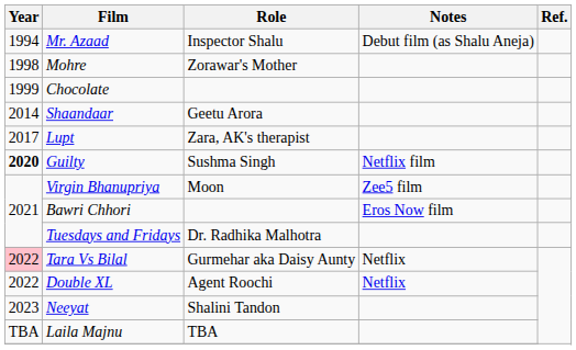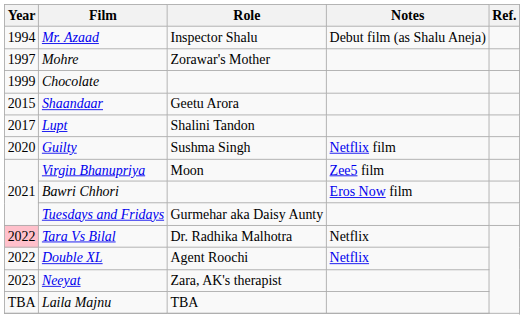 <table class="wikitable sortable">
 <tr>
 <th>Year</th>
 <th>Film</th>
 <th>Role</th>
 <th>Notes</th>
 <th>Ref.</th>
 </tr>
 <tr>
 <td>1994</td>
 <td><em><a href='#'>Mr. Azaad</a></em></td>
 <td>Inspector Shalu</td>
 <td>Debut film (as Shalu Aneja)</td>
 <td></td>
 </tr>
 <tr>
-<td>1998</td>
+<td>1997</td>
 <td><em>Mohre</em></td>
 <td>Zorawar's Mother</td>
 <td></td>
 <td></td>
 </tr>
 <tr>
 <td>1999</td>
 <td><em>Chocolate</em></td>
 <td></td>
 <td></td>
 <td></td>
 </tr>
 <tr>
-<td>2014</td>
+<td>2015</td>
 <td><em><a href='#'>Shaandaar</a></em></td>
 <td>Geetu Arora</td>
 <td></td>
 <td></td>
 </tr>
 <tr>
 <td>2017</td>
 <td><em><a href='#'>Lupt</a></em></td>
-<td>Zara, AK's therapist</td>
+<td>Shalini Tandon</td>
 <td></td>
 <td></td>
 </tr>
 <tr>
-<td><strong>2020</strong></td>
+<td>2020</td>
 <td><em><a href='#'>Guilty</a></em></td>
 <td>Sushma Singh</td>
 <td><a href='#'>Netflix</a> film</td>
 <td></td>
 </tr>
 <tr>
 <td rowspan="3">2021</td>
 <td><em><a href='#'>Virgin Bhanupriya</a></em></td>
 <td>Moon</td>
 <td><a href='#'>Zee5</a> film</td>
 <td></td>
 </tr>
 <tr>
 <td><em>Bawri Chhori</em></td>
 <td></td>
 <td><a href='#'>Eros Now</a> film</td>
 <td></td>
 </tr>
 <tr>
 <td><em><a href='#'>Tuesdays and Fridays</a></em></td>
-<td>Dr. Radhika Malhotra</td>
+<td>Gurmehar aka Daisy Aunty</td>
 <td></td>
 <td></td>
 </tr>
 <tr>
 <td style="background: pink;">2022</td>
 <td><em><a href='#'>Tara Vs Bilal</a></em></td>
-<td>Gurmehar aka Daisy Aunty</td>
+<td>Dr. Radhika Malhotra</td>
 <td>Netflix</td>
 </tr>
 <tr>
 <td>2022</td>
 <td><em><a href='#'>Double XL</a></em></td>
 <td>Agent Roochi</td>
 <td><a href='#'>Netflix</a></td>
 </tr>
 <tr>
 <td>2023</td>
 <td><em><a href='#'>Neeyat</a></em></td>
-<td>Shalini Tandon</td>
+<td>Zara, AK's therapist</td>
 <td></td>
 </tr>
 <tr>
 <td>TBA</td>
 <td><em>Laila Majnu</em> </td>
 <td>TBA</td>
 <td></td>
 </tr>
 <tr>
 </tr>
 </table>
